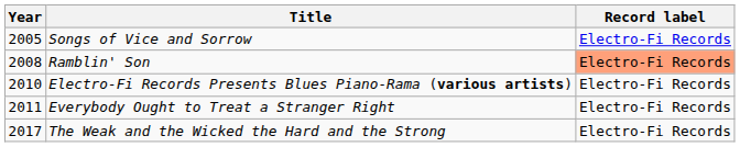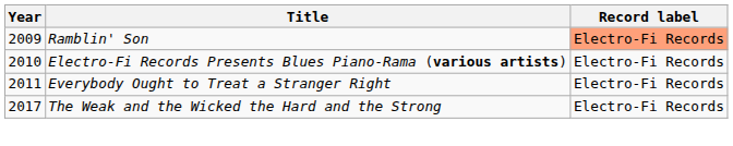 <table class="wikitable sortable">
 <tr>
 <th>Year</th>
 <th>Title</th>
 <th>Record label</th>
 </tr>
 <tr>
-<td>2005</td>
-<td><em>Songs of Vice and Sorrow</em></td>
-<td style="text-align:center;"><a href='#'>Electro-Fi Records</a></td>
-</tr>
-<tr>
-<td>2008</td>
+<td>2009</td>
 <td><em>Ramblin' Son</em></td>
 <td style="background: lightsalmon; text-align:center;">Electro-Fi Records</td>
 </tr>
 <tr>
 <td>2010</td>
 <td><em>Electro-Fi Records Presents Blues Piano-Rama</em> (<strong>various artists</strong>)</td>
 <td style="text-align:center;">Electro-Fi Records</td>
 </tr>
 <tr>
 <td>2011</td>
 <td><em>Everybody Ought to Treat a Stranger Right</em></td>
 <td style="text-align:center;">Electro-Fi Records</td>
 </tr>
 <tr>
 <td>2017</td>
 <td><em>The Weak and the Wicked the Hard and the Strong</em></td>
 <td style="text-align:center;">Electro-Fi Records</td>
 </tr>
 </table>
